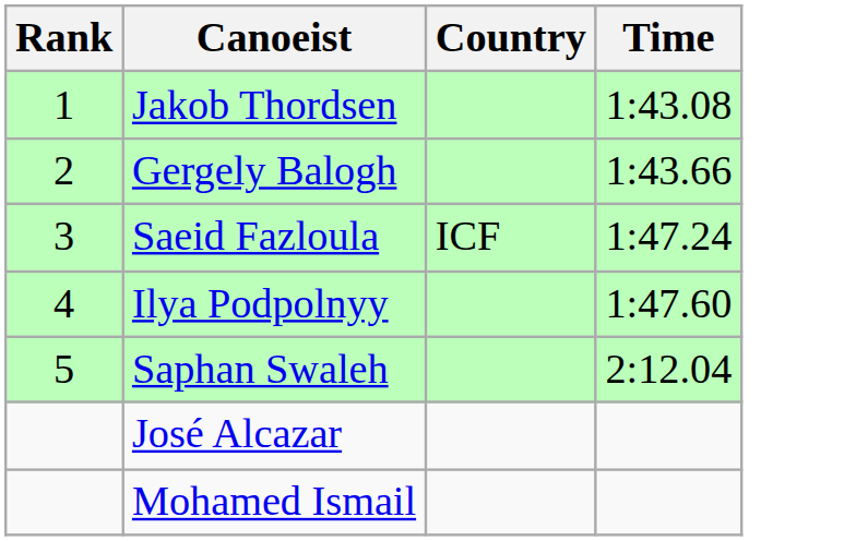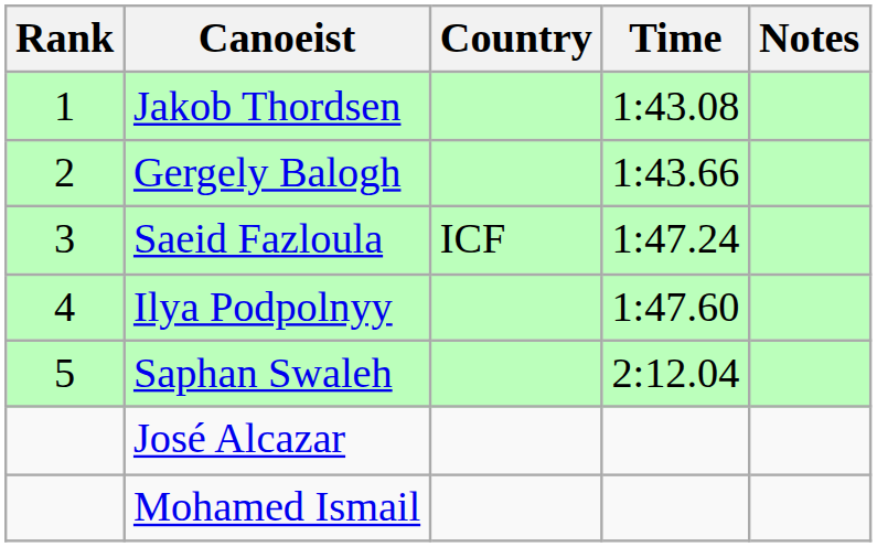 <table class="wikitable" style="text-align:center">
 <tr>
 <th>Rank</th>
 <th>Canoeist</th>
 <th>Country</th>
 <th>Time</th>
+<th>Notes</th>
 </tr>
 <tr bgcolor=bbffbb>
 <td>1</td>
 <td align="left"><a href='#'>Jakob Thordsen</a></td>
 <td align="left"></td>
 <td>1:43.08</td>
+<td></td>
 </tr>
 <tr bgcolor=bbffbb>
 <td>2</td>
 <td align="left"><a href='#'>Gergely Balogh</a></td>
 <td align="left"></td>
 <td>1:43.66</td>
+<td></td>
 </tr>
 <tr bgcolor=bbffbb>
 <td>3</td>
 <td align="left"><a href='#'>Saeid Fazloula</a></td>
 <td align="left">ICF</td>
 <td>1:47.24</td>
+<td></td>
 </tr>
 <tr bgcolor=bbffbb>
 <td>4</td>
 <td align="left"><a href='#'>Ilya Podpolnyy</a></td>
 <td align="left"></td>
 <td>1:47.60</td>
+<td></td>
 </tr>
 <tr bgcolor=bbffbb>
 <td>5</td>
 <td align="left"><a href='#'>Saphan Swaleh</a></td>
 <td align="left"></td>
 <td>2:12.04</td>
+<td></td>
 </tr>
 <tr>
 <td></td>
 <td align="left"><a href='#'>José Alcazar</a></td>
 <td align="left"></td>
+<td></td>
 <td></td>
 </tr>
 <tr>
 <td></td>
 <td align="left"><a href='#'>Mohamed Ismail</a></td>
 <td align="left"></td>
 <td></td>
+<td></td>
 </tr>
 </table>
